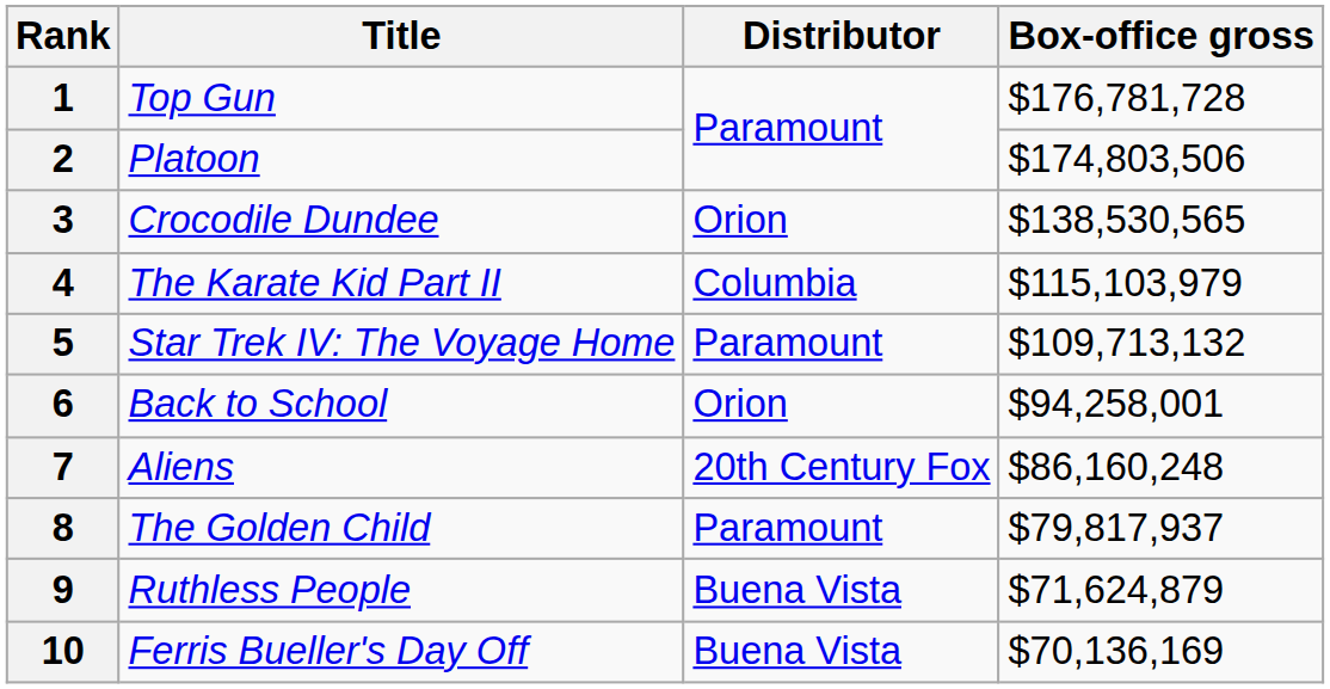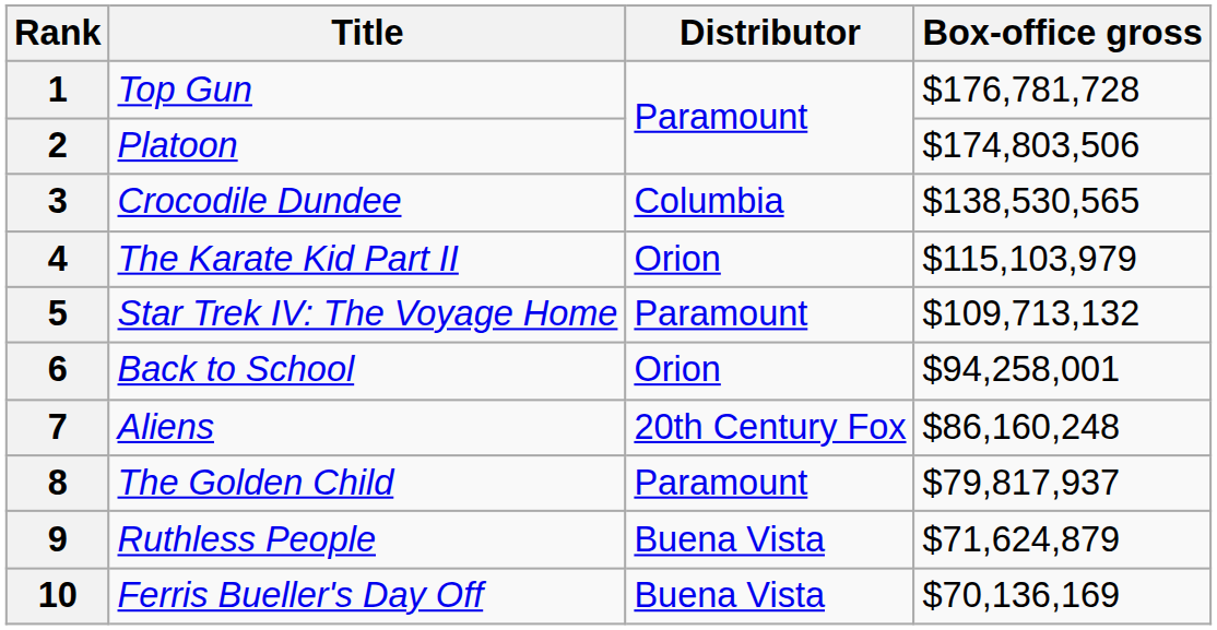 <table class="wikitable sortable" style="margin:auto; margin:auto;">
 <tr>
 <th>Rank</th>
 <th>Title</th>
 <th>Distributor</th>
 <th>Box-office gross</th>
 </tr>
 <tr>
 <th style="text-align:center;">1</th>
 <td><em><a href='#'>Top Gun</a></em></td>
 <td rowspan="2"><a href='#'>Paramount</a></td>
 <td>$176,781,728</td>
 </tr>
 <tr>
 <th style="text-align:center;">2</th>
 <td><em><a href='#'>Platoon</a></em></td>
 <td>$174,803,506</td>
 </tr>
 <tr>
 <th style="text-align:center;">3</th>
 <td><em><a href='#'>Crocodile Dundee</a></em></td>
-<td><a href='#'>Orion</a></td>
+<td><a href='#'>Columbia</a></td>
 <td>$138,530,565</td>
 </tr>
 <tr>
 <th style="text-align:center;">4</th>
 <td><em><a href='#'>The Karate Kid Part II</a></em></td>
-<td><a href='#'>Columbia</a></td>
+<td><a href='#'>Orion</a></td>
 <td>$115,103,979</td>
 </tr>
 <tr>
 <th style="text-align:center;">5</th>
 <td><em><a href='#'>Star Trek IV: The Voyage Home</a></em></td>
 <td><a href='#'>Paramount</a></td>
 <td>$109,713,132</td>
 </tr>
 <tr>
 <th style="text-align:center;">6</th>
 <td><em><a href='#'>Back to School</a></em></td>
 <td><a href='#'>Orion</a></td>
 <td>$94,258,001</td>
 </tr>
 <tr>
 <th style="text-align:center;">7</th>
 <td><em><a href='#'>Aliens</a></em></td>
 <td><a href='#'>20th Century Fox</a></td>
 <td>$86,160,248</td>
 </tr>
 <tr>
 <th style="text-align:center;">8</th>
 <td><em><a href='#'>The Golden Child</a></em></td>
 <td><a href='#'>Paramount</a></td>
 <td>$79,817,937</td>
 </tr>
 <tr>
 <th style="text-align:center;">9</th>
 <td><em><a href='#'>Ruthless People</a></em></td>
 <td><a href='#'>Buena Vista</a></td>
 <td>$71,624,879</td>
 </tr>
 <tr>
 <th style="text-align:center;">10</th>
 <td><em><a href='#'>Ferris Bueller's Day Off</a></em></td>
 <td><a href='#'>Buena Vista</a></td>
 <td>$70,136,169</td>
 </tr>
 </table>
